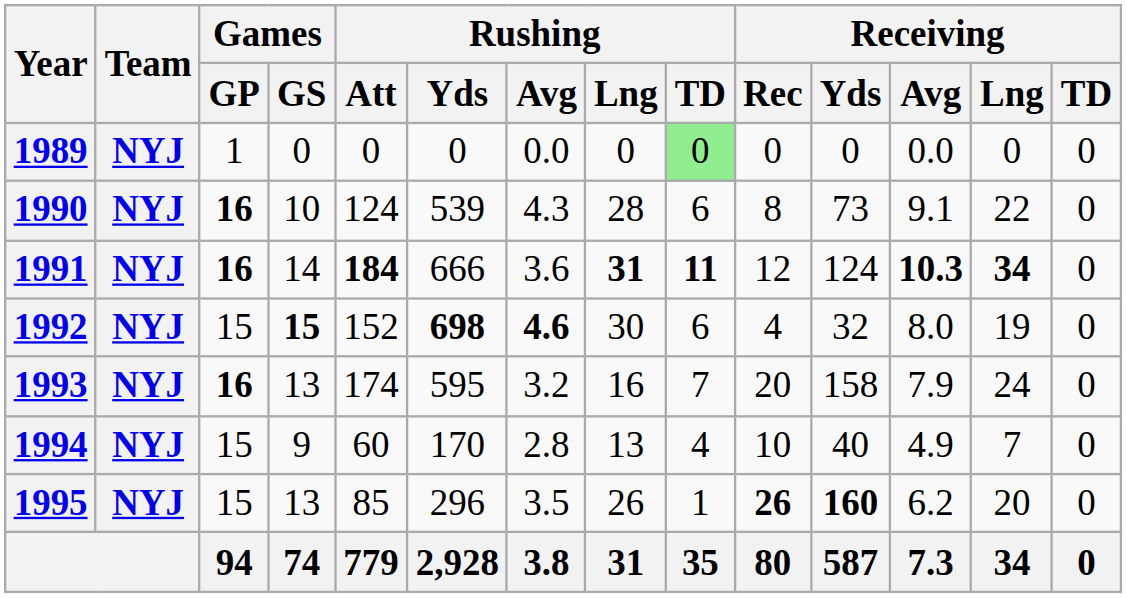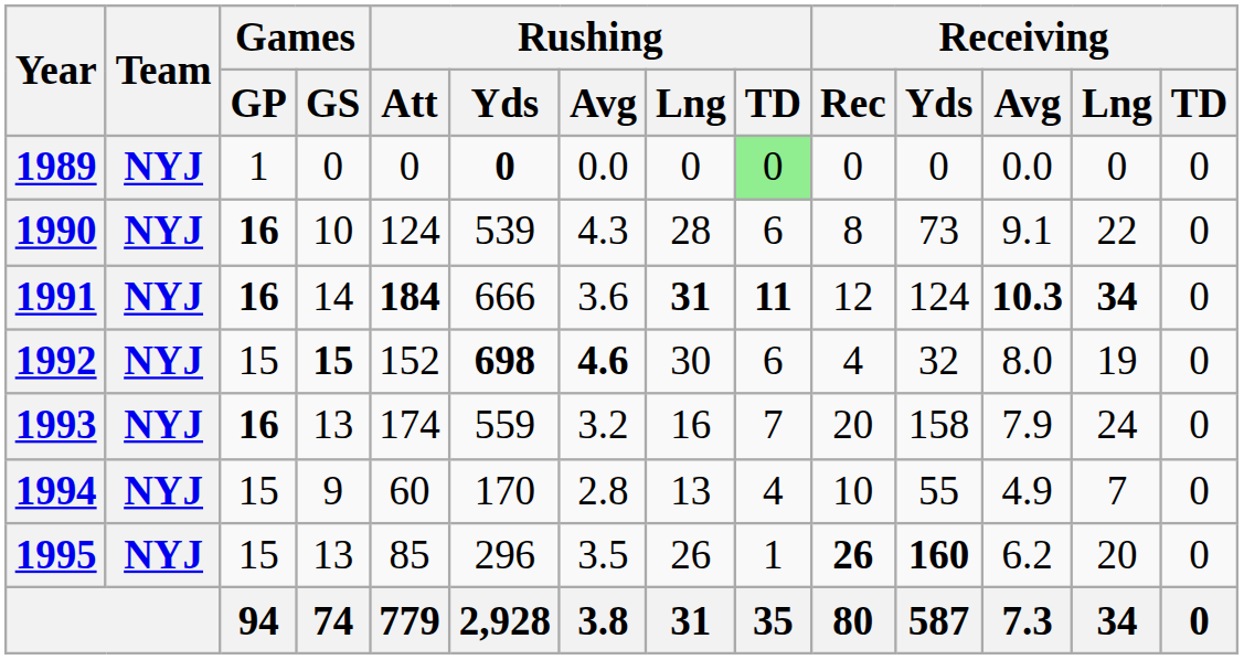 <table class="wikitable" style="text-align:center;">
 <tr>
 <th rowspan="2">Year</th>
 <th rowspan="2">Team</th>
 <th colspan="2">Games</th>
 <th colspan="5">Rushing</th>
 <th colspan="5">Receiving</th>
 </tr>
 <tr>
 <th>GP</th>
 <th>GS</th>
 <th>Att</th>
 <th>Yds</th>
 <th>Avg</th>
 <th>Lng</th>
 <th>TD</th>
 <th>Rec</th>
 <th>Yds</th>
 <th>Avg</th>
 <th>Lng</th>
 <th>TD</th>
 </tr>
 <tr>
 <th><a href='#'>1989</a></th>
 <th><a href='#'>NYJ</a></th>
 <td>1</td>
 <td>0</td>
 <td>0</td>
-<td>0</td>
+<td><strong>0</strong></td>
 <td>0.0</td>
 <td>0</td>
 <td style="background: lightgreen;">0</td>
 <td>0</td>
 <td>0</td>
 <td>0.0</td>
 <td>0</td>
 <td>0</td>
 </tr>
 <tr>
 <th><a href='#'>1990</a></th>
 <th><a href='#'>NYJ</a></th>
 <td><strong>16</strong></td>
 <td>10</td>
 <td>124</td>
 <td>539</td>
 <td>4.3</td>
 <td>28</td>
 <td>6</td>
 <td>8</td>
 <td>73</td>
 <td>9.1</td>
 <td>22</td>
 <td>0</td>
 </tr>
 <tr>
 <th><a href='#'>1991</a></th>
 <th><a href='#'>NYJ</a></th>
 <td><strong>16</strong></td>
 <td>14</td>
 <td><strong>184</strong></td>
 <td>666</td>
 <td>3.6</td>
 <td><strong>31</strong></td>
 <td><strong>11</strong></td>
 <td>12</td>
 <td>124</td>
 <td><strong>10.3</strong></td>
 <td><strong>34</strong></td>
 <td>0</td>
 </tr>
 <tr>
 <th><a href='#'>1992</a></th>
 <th><a href='#'>NYJ</a></th>
 <td>15</td>
 <td><strong>15</strong></td>
 <td>152</td>
 <td><strong>698</strong></td>
 <td><strong>4.6</strong></td>
 <td>30</td>
 <td>6</td>
 <td>4</td>
 <td>32</td>
 <td>8.0</td>
 <td>19</td>
 <td>0</td>
 </tr>
 <tr>
 <th><a href='#'>1993</a></th>
 <th><a href='#'>NYJ</a></th>
 <td><strong>16</strong></td>
 <td>13</td>
 <td>174</td>
-<td>595</td>
+<td>559</td>
 <td>3.2</td>
 <td>16</td>
 <td>7</td>
 <td>20</td>
 <td>158</td>
 <td>7.9</td>
 <td>24</td>
 <td>0</td>
 </tr>
 <tr>
 <th><a href='#'>1994</a></th>
 <th><a href='#'>NYJ</a></th>
 <td>15</td>
 <td>9</td>
 <td>60</td>
 <td>170</td>
 <td>2.8</td>
 <td>13</td>
 <td>4</td>
 <td>10</td>
-<td>40</td>
+<td>55</td>
 <td>4.9</td>
 <td>7</td>
 <td>0</td>
 </tr>
 <tr>
 <th><a href='#'>1995</a></th>
 <th><a href='#'>NYJ</a></th>
 <td>15</td>
 <td>13</td>
 <td>85</td>
 <td>296</td>
 <td>3.5</td>
 <td>26</td>
 <td>1</td>
 <td><strong>26</strong></td>
 <td><strong>160</strong></td>
 <td>6.2</td>
 <td>20</td>
 <td>0</td>
 </tr>
 <tr>
 <th colspan="2"></th>
 <th>94</th>
 <th>74</th>
 <th>779</th>
 <th>2,928</th>
 <th>3.8</th>
 <th>31</th>
 <th>35</th>
 <th>80</th>
 <th>587</th>
 <th>7.3</th>
 <th>34</th>
 <th>0</th>
 </tr>
 </table>
